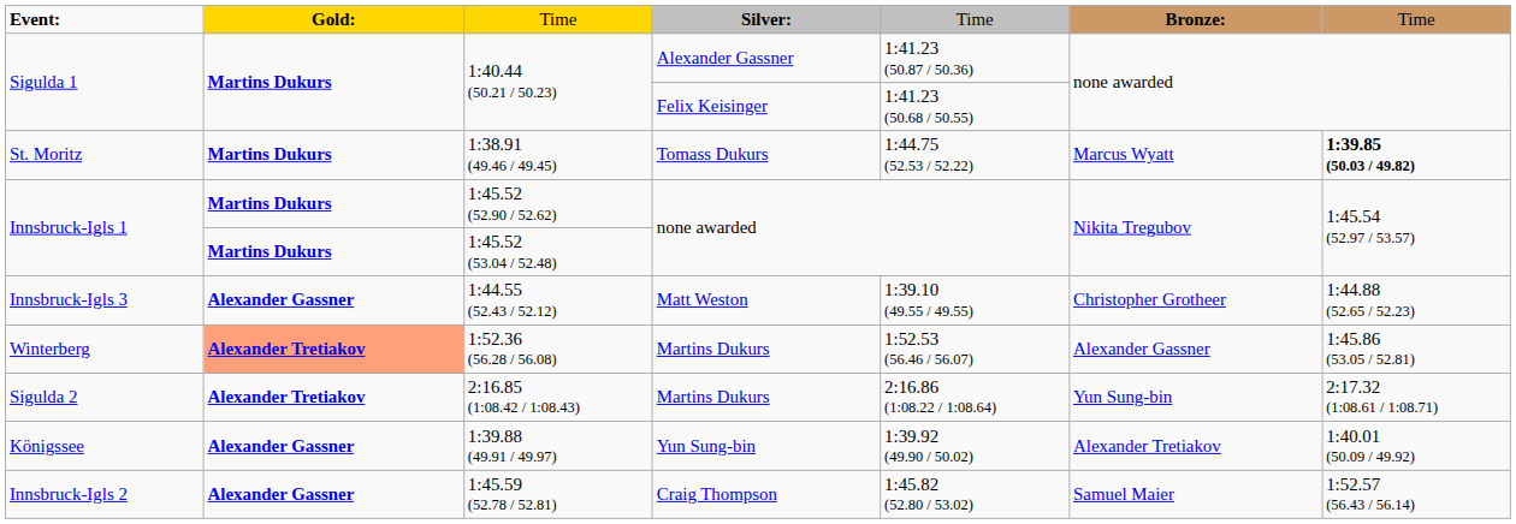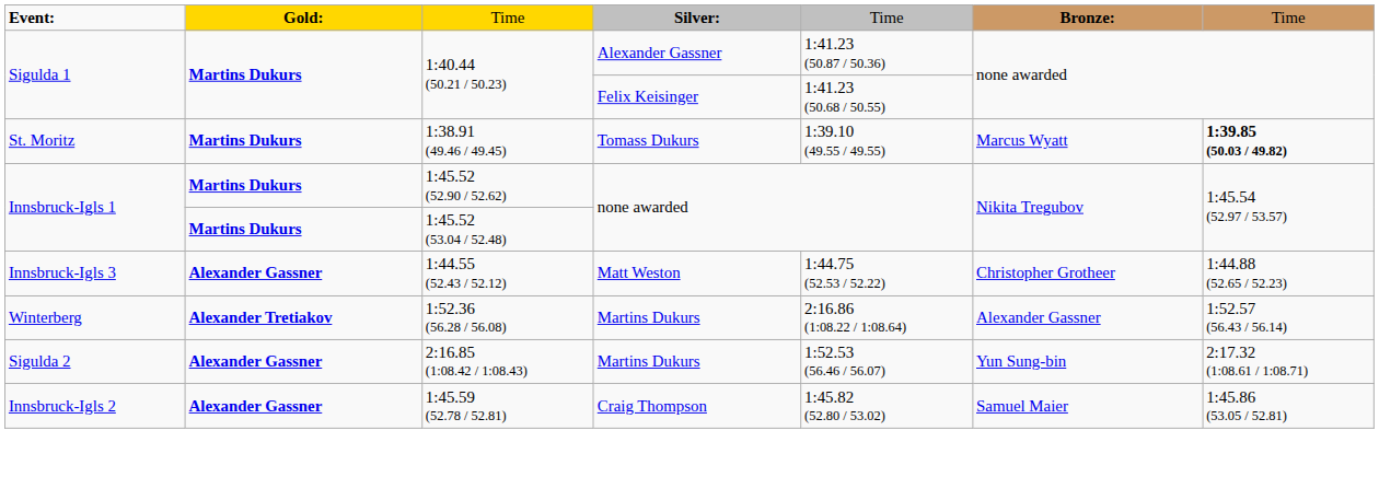 <table class="wikitable" style="width:85%;">
 <tr>
 <td><strong>Event:</strong></td>
 <td style="text-align:center; background:gold;"><strong>Gold:</strong></td>
 <td style="text-align:center; background:gold;">Time</td>
 <td style="text-align:center; background:silver;"><strong>Silver:</strong></td>
 <td style="text-align:center; background:silver;">Time</td>
 <td style="text-align:center; background:#c96;"><strong>Bronze:</strong></td>
 <td style="text-align:center; background:#c96;">Time</td>
 </tr>
 <tr>
 <td rowspan=2> <a href='#'>Sigulda 1</a></td>
 <td rowspan=2><strong><a href='#'>Martins Dukurs</a><br><small></small></strong></td>
 <td rowspan=2>1:40.44<br><small>(50.21 / 50.23)</small></td>
 <td><a href='#'>Alexander Gassner</a><br><small></small></td>
 <td>1:41.23<br><small>(50.87 / 50.36)</small></td>
 <td rowspan=2 colspan="2">none awarded</td>
 </tr>
 <tr>
 <td><a href='#'>Felix Keisinger</a><br><small></small></td>
 <td>1:41.23<br><small>(50.68 / 50.55)</small></td>
 </tr>
 <tr>
 <td> <a href='#'>St. Moritz</a></td>
 <td><strong><a href='#'>Martins Dukurs</a><br><small></small></strong></td>
 <td>1:38.91<br><small>(49.46 / 49.45)</small></td>
 <td><a href='#'>Tomass Dukurs</a><br><small></small></td>
-<td>1:44.75<br><small>(52.53 / 52.22)</small></td>
+<td>1:39.10<br><small>(49.55 / 49.55)</small></td>
 <td><a href='#'>Marcus Wyatt</a><br><small></small></td>
 <td><strong>1:39.85<br><small>(50.03 / 49.82)</small></strong></td>
 </tr>
 <tr>
 <td rowspan="2"> <a href='#'>Innsbruck-Igls 1</a></td>
 <td><strong><a href='#'>Martins Dukurs</a><br><small></small></strong></td>
 <td>1:45.52<br><small>(52.90 / 52.62)</small></td>
 <td rowspan="2" colspan="2">none awarded</td>
 <td rowspan="2"><a href='#'>Nikita Tregubov</a><br><small></small></td>
 <td rowspan="2">1:45.54<br><small>(52.97 / 53.57)</small></td>
 </tr>
 <tr>
 <td><strong><a href='#'>Martins Dukurs</a><br><small></small></strong></td>
 <td>1:45.52<br><small>(53.04 / 52.48)</small></td>
 </tr>
 <tr>
 <td> <a href='#'>Innsbruck-Igls 3</a></td>
 <td><strong><a href='#'>Alexander Gassner</a><br><small></small></strong></td>
 <td>1:44.55<br><small>(52.43 / 52.12)</small></td>
 <td><a href='#'>Matt Weston</a><br><small></small></td>
-<td>1:39.10<br><small>(49.55 / 49.55)</small></td>
+<td>1:44.75<br><small>(52.53 / 52.22)</small></td>
 <td><a href='#'>Christopher Grotheer</a><br><small></small></td>
 <td>1:44.88<br><small>(52.65 / 52.23)</small></td>
 </tr>
 <tr>
 <td> <a href='#'>Winterberg</a></td>
-<td style="background: lightsalmon;"><strong><a href='#'>Alexander Tretiakov</a><br><small></small></strong></td>
+<td><strong><a href='#'>Alexander Tretiakov</a><br><small></small></strong></td>
 <td>1:52.36<br><small>(56.28 / 56.08)</small></td>
 <td><a href='#'>Martins Dukurs</a><br><small></small></td>
-<td>1:52.53<br><small>(56.46 / 56.07)</small></td>
+<td>2:16.86<br><small>(1:08.22 / 1:08.64)</small></td>
 <td><a href='#'>Alexander Gassner</a><br><small></small></td>
-<td>1:45.86<br><small>(53.05 / 52.81)</small></td>
+<td>1:52.57<br><small>(56.43 / 56.14)</small></td>
 </tr>
 <tr>
 <td> <a href='#'>Sigulda 2</a></td>
-<td><strong><a href='#'>Alexander Tretiakov</a><br><small></small></strong></td>
+<td><strong><a href='#'>Alexander Gassner</a><br><small></small></strong></td>
 <td>2:16.85<br><small>(1:08.42 / 1:08.43)</small></td>
 <td><a href='#'>Martins Dukurs</a><br><small></small></td>
-<td>2:16.86<br><small>(1:08.22 / 1:08.64)</small></td>
+<td>1:52.53<br><small>(56.46 / 56.07)</small></td>
 <td><a href='#'>Yun Sung-bin</a><br><small></small></td>
 <td>2:17.32<br><small>(1:08.61 / 1:08.71)</small></td>
-</tr>
-<tr>
-<td> <a href='#'>Königssee</a></td>
-<td><strong><a href='#'>Alexander Gassner</a><br><small></small></strong></td>
-<td>1:39.88<br><small>(49.91 / 49.97)</small></td>
-<td><a href='#'>Yun Sung-bin</a><br><small></small></td>
-<td>1:39.92<br><small>(49.90 / 50.02)</small></td>
-<td><a href='#'>Alexander Tretiakov</a><br><small></small></td>
-<td>1:40.01<br><small>(50.09 / 49.92)</small></td>
 </tr>
 <tr>
 <td> <a href='#'>Innsbruck-Igls 2</a></td>
 <td><strong><a href='#'>Alexander Gassner</a><br><small></small></strong></td>
 <td>1:45.59<br><small>(52.78 / 52.81)</small></td>
 <td><a href='#'>Craig Thompson</a><br><small></small></td>
 <td>1:45.82<br><small>(52.80 / 53.02)</small></td>
 <td><a href='#'>Samuel Maier</a><br><small></small></td>
-<td>1:52.57<br><small>(56.43 / 56.14)</small></td>
+<td>1:45.86<br><small>(53.05 / 52.81)</small></td>
 </tr>
 </table>
